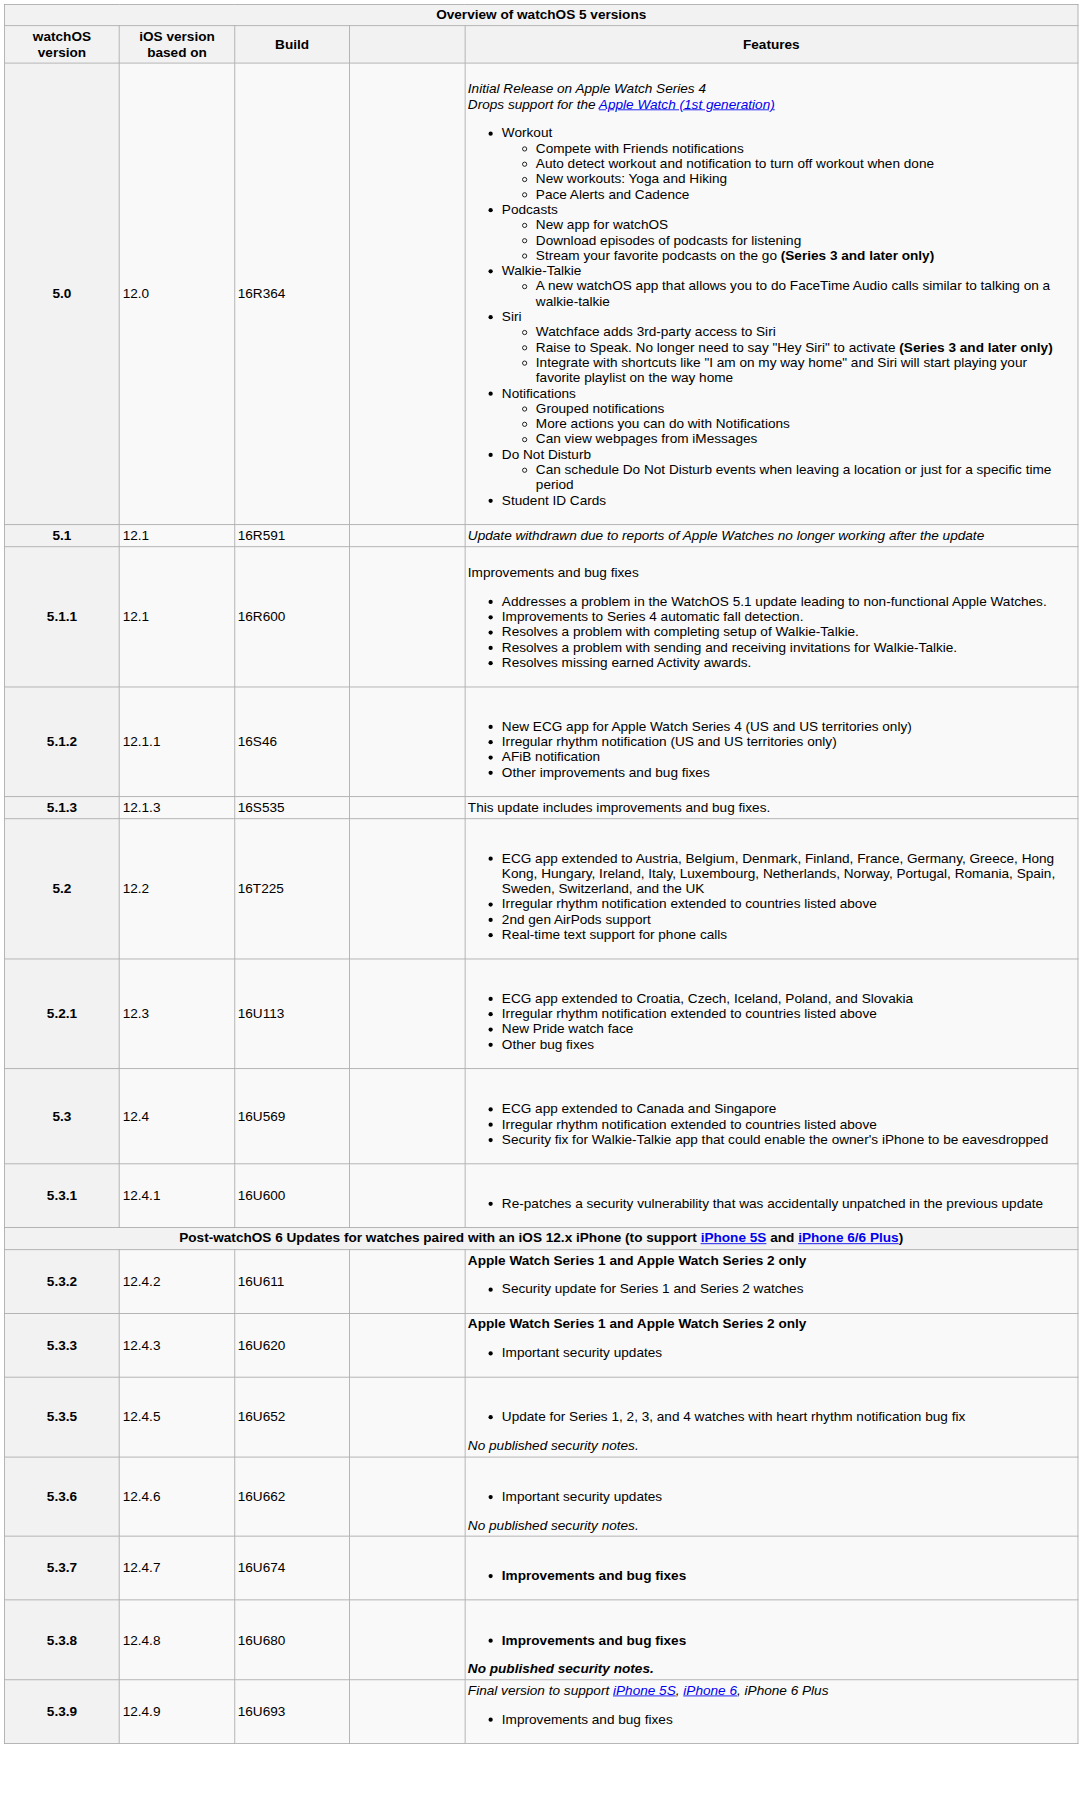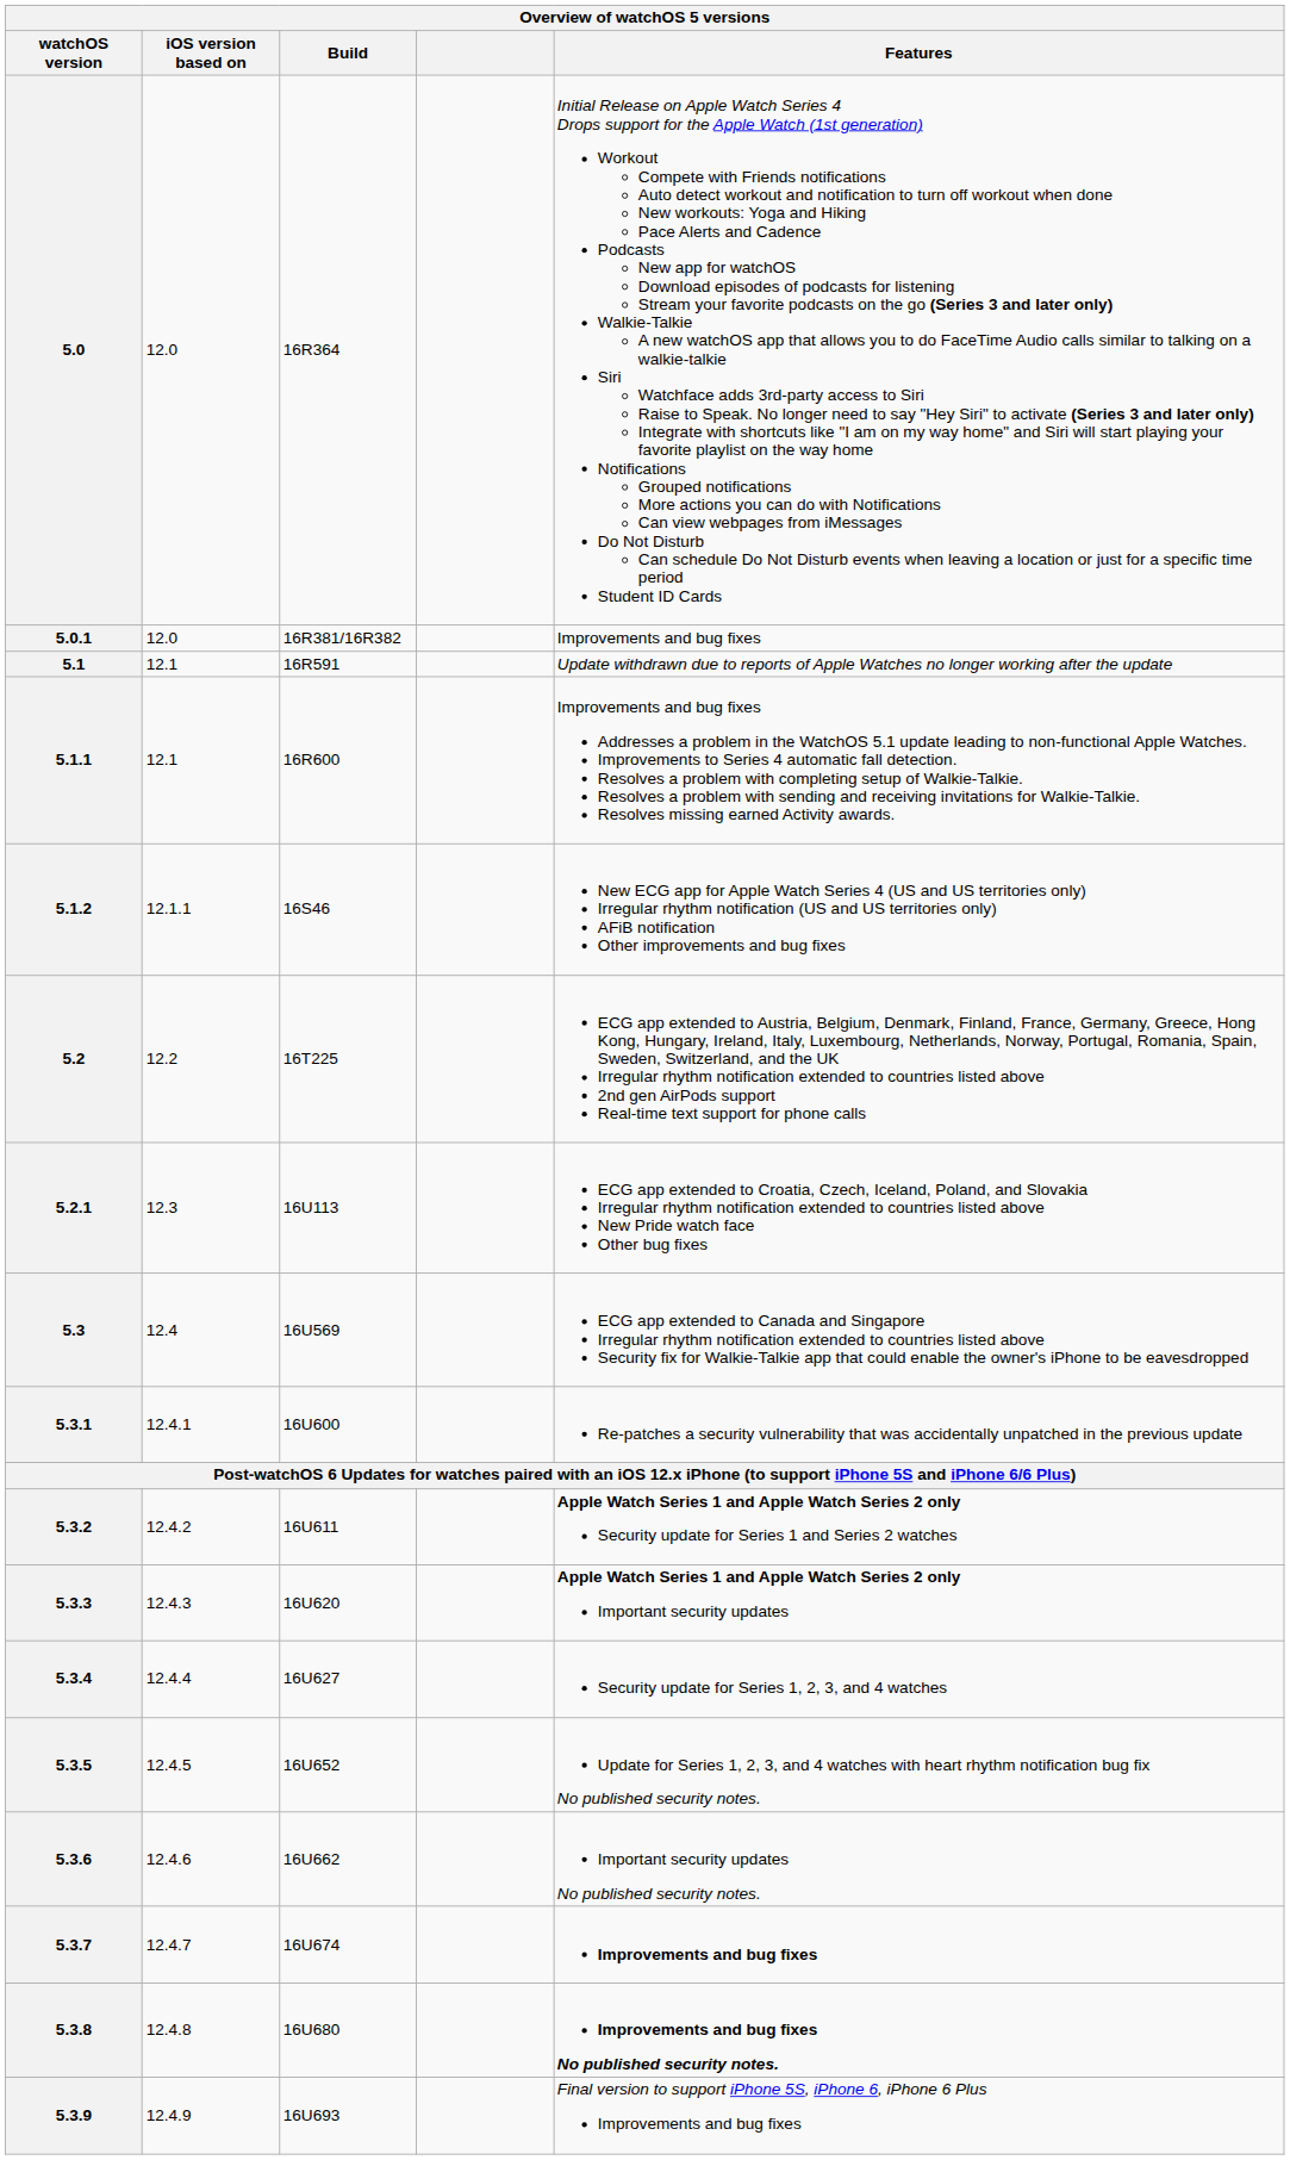 <table class="wikitable mw-collapsible mw-collapsed" style="width:100%;">
 <tr>
 <th colspan="5">Overview of watchOS 5 versions</th>
 </tr>
 <tr>
 <th style="width:8em;">watchOS version</th>
 <th style="width:8em;">iOS version based on</th>
 <th style="width:8em;">Build</th>
 <th style="width:8em;"></th>
 <th>Features</th>
 </tr>
 <tr>
 <th>5.0</th>
 <td>12.0</td>
 <td>16R364</td>
 <td></td>
 <td><br><em>Initial Release on Apple Watch Series 4</em><br><em>Drops support for the <a href='#'>Apple Watch (1st generation)</a></em><ul><li>Workout<ul><li>Compete with Friends notifications</li><li>Auto detect workout and notification to turn off workout when done</li><li>New workouts: Yoga and Hiking</li><li>Pace Alerts and Cadence</li></ul></li><li>Podcasts<ul><li>New app for watchOS</li><li>Download episodes of podcasts for listening</li><li>Stream your favorite podcasts on the go <strong>(Series 3 and later only)</strong></li></ul></li><li>Walkie-Talkie<ul><li>A new watchOS app that allows you to do FaceTime Audio calls similar to talking on a walkie-talkie</li></ul></li><li>Siri<ul><li>Watchface adds 3rd-party access to Siri</li><li>Raise to Speak. No longer need to say "Hey Siri" to activate <strong>(Series 3 and later only)</strong></li><li>Integrate with shortcuts like "I am on my way home" and Siri will start playing your favorite playlist on the way home</li></ul></li><li>Notifications<ul><li>Grouped notifications</li><li>More actions you can do with Notifications</li><li>Can view webpages from iMessages</li></ul></li><li>Do Not Disturb<ul><li>Can schedule Do Not Disturb events when leaving a location or just for a specific time period</li></ul></li><li>Student ID Cards</li></ul></td>
+</tr>
+<tr>
+<th>5.0.1</th>
+<td>12.0</td>
+<td>16R381/16R382</td>
+<td></td>
+<td>Improvements and bug fixes</td>
 </tr>
 <tr>
 <th>5.1</th>
 <td>12.1</td>
 <td>16R591</td>
 <td></td>
 <td><em>Update withdrawn due to reports of Apple Watches no longer working after the update</em></td>
 </tr>
 <tr>
 <th>5.1.1</th>
 <td>12.1</td>
 <td>16R600</td>
 <td></td>
 <td><br>Improvements and bug fixes<ul><li>Addresses a problem in the WatchOS 5.1 update leading to non-functional Apple Watches.</li><li>Improvements to Series 4 automatic fall detection.</li><li>Resolves a problem with completing setup of Walkie-Talkie.</li><li>Resolves a problem with sending and receiving invitations for Walkie-Talkie.</li><li>Resolves missing earned Activity awards.</li></ul></td>
 </tr>
 <tr>
 <th>5.1.2</th>
 <td>12.1.1</td>
 <td>16S46</td>
 <td></td>
 <td><br><ul><li>New ECG app for Apple Watch Series 4 (US and US territories only)</li><li>Irregular rhythm notification (US and US territories only)</li><li>AFiB notification</li><li>Other improvements and bug fixes</li></ul></td>
-</tr>
-<tr>
-<th>5.1.3</th>
-<td>12.1.3</td>
-<td>16S535</td>
-<td></td>
-<td>This update includes improvements and bug fixes.</td>
 </tr>
 <tr>
 <th>5.2</th>
 <td>12.2</td>
 <td>16T225</td>
 <td></td>
 <td><br><ul><li>ECG app extended to Austria, Belgium, Denmark, Finland, France, Germany, Greece, Hong Kong, Hungary, Ireland, Italy, Luxembourg, Netherlands, Norway, Portugal, Romania, Spain, Sweden, Switzerland, and the UK</li><li>Irregular rhythm notification extended to countries listed above</li><li>2nd gen AirPods support</li><li>Real-time text support for phone calls</li></ul></td>
 </tr>
 <tr>
 <th>5.2.1</th>
 <td>12.3</td>
 <td>16U113</td>
 <td></td>
 <td><br><ul><li>ECG app extended to Croatia, Czech, Iceland, Poland, and Slovakia</li><li>Irregular rhythm notification extended to countries listed above</li><li>New Pride watch face</li><li>Other bug fixes</li></ul></td>
 </tr>
 <tr>
 <th>5.3</th>
 <td>12.4</td>
 <td>16U569</td>
 <td></td>
 <td><br><ul><li>ECG app extended to Canada and Singapore</li><li>Irregular rhythm notification extended to countries listed above</li><li>Security fix for Walkie-Talkie app that could enable the owner's iPhone to be eavesdropped</li></ul></td>
 </tr>
 <tr>
 <th>5.3.1</th>
 <td>12.4.1</td>
 <td>16U600</td>
 <td></td>
 <td><br><ul><li>Re-patches a security vulnerability that was accidentally unpatched in the previous update</li></ul></td>
 </tr>
 <tr>
 <th colspan=5>Post-watchOS 6 Updates for watches paired with an iOS 12.x iPhone (to support <a href='#'>iPhone 5S</a> and <a href='#'>iPhone 6/6 Plus</a>)</th>
 </tr>
 <tr>
 <th>5.3.2</th>
 <td>12.4.2</td>
 <td>16U611</td>
 <td></td>
 <td><strong>Apple Watch Series 1 and Apple Watch Series 2 only</strong><br><ul><li>Security update for Series 1 and Series 2 watches</li></ul></td>
 </tr>
 <tr>
 <th>5.3.3</th>
 <td>12.4.3</td>
 <td>16U620</td>
 <td></td>
 <td><strong>Apple Watch Series 1 and Apple Watch Series 2 only</strong><br><ul><li>Important security updates</li></ul></td>
 </tr>
 <tr>
+<th>5.3.4</th>
+<td>12.4.4</td>
+<td>16U627</td>
+<td></td>
+<td><br><ul><li>Security update for Series 1, 2, 3, and 4 watches</li></ul></td>
+</tr>
+<tr>
 <th>5.3.5</th>
 <td>12.4.5</td>
 <td>16U652</td>
 <td></td>
 <td><br><ul><li>Update for Series 1, 2, 3, and 4 watches with heart rhythm notification bug fix</li></ul><em>No published security notes.</em></td>
 </tr>
 <tr>
 <th>5.3.6</th>
 <td>12.4.6</td>
 <td>16U662</td>
 <td></td>
 <td><br><ul><li>Important security updates</li></ul><em>No published security notes.</em></td>
 </tr>
 <tr>
 <th>5.3.7</th>
 <td>12.4.7</td>
 <td>16U674</td>
 <td></td>
 <td><strong><br><ul><li>Improvements and bug fixes</li></ul><em></em></strong></td>
 </tr>
 <tr>
 <th>5.3.8</th>
 <td>12.4.8</td>
 <td>16U680</td>
 <td></td>
 <td><strong><br><ul><li>Improvements and bug fixes</li></ul><em>No published security notes.</em></strong></td>
 </tr>
 <tr>
 <th>5.3.9</th>
 <td>12.4.9</td>
 <td>16U693</td>
 <td></td>
 <td><em>Final version to support <a href='#'>iPhone 5S</a>, <a href='#'>iPhone 6</a>, iPhone 6 Plus</em><br><ul><li>Improvements and bug fixes</li></ul></td>
 </tr>
 </table>
